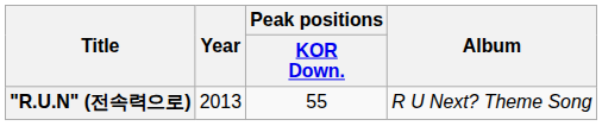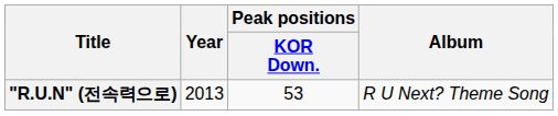 <table class="wikitable plainrowheaders" style="text-align:center">
 <tr>
 <th rowspan="2">Title</th>
 <th rowspan="2">Year</th>
 <th colspan="1">Peak positions</th>
 <th rowspan="2">Album</th>
 </tr>
 <tr>
 <th><a href='#'>KOR<br>Down.</a><br></th>
 </tr>
 <tr>
 <th scope="row">"R.U.N" (전속력으로)</th>
 <td>2013</td>
-<td>55</td>
+<td>53</td>
 <td><em>R U Next? Theme Song</em></td>
 </tr>
 </table>
